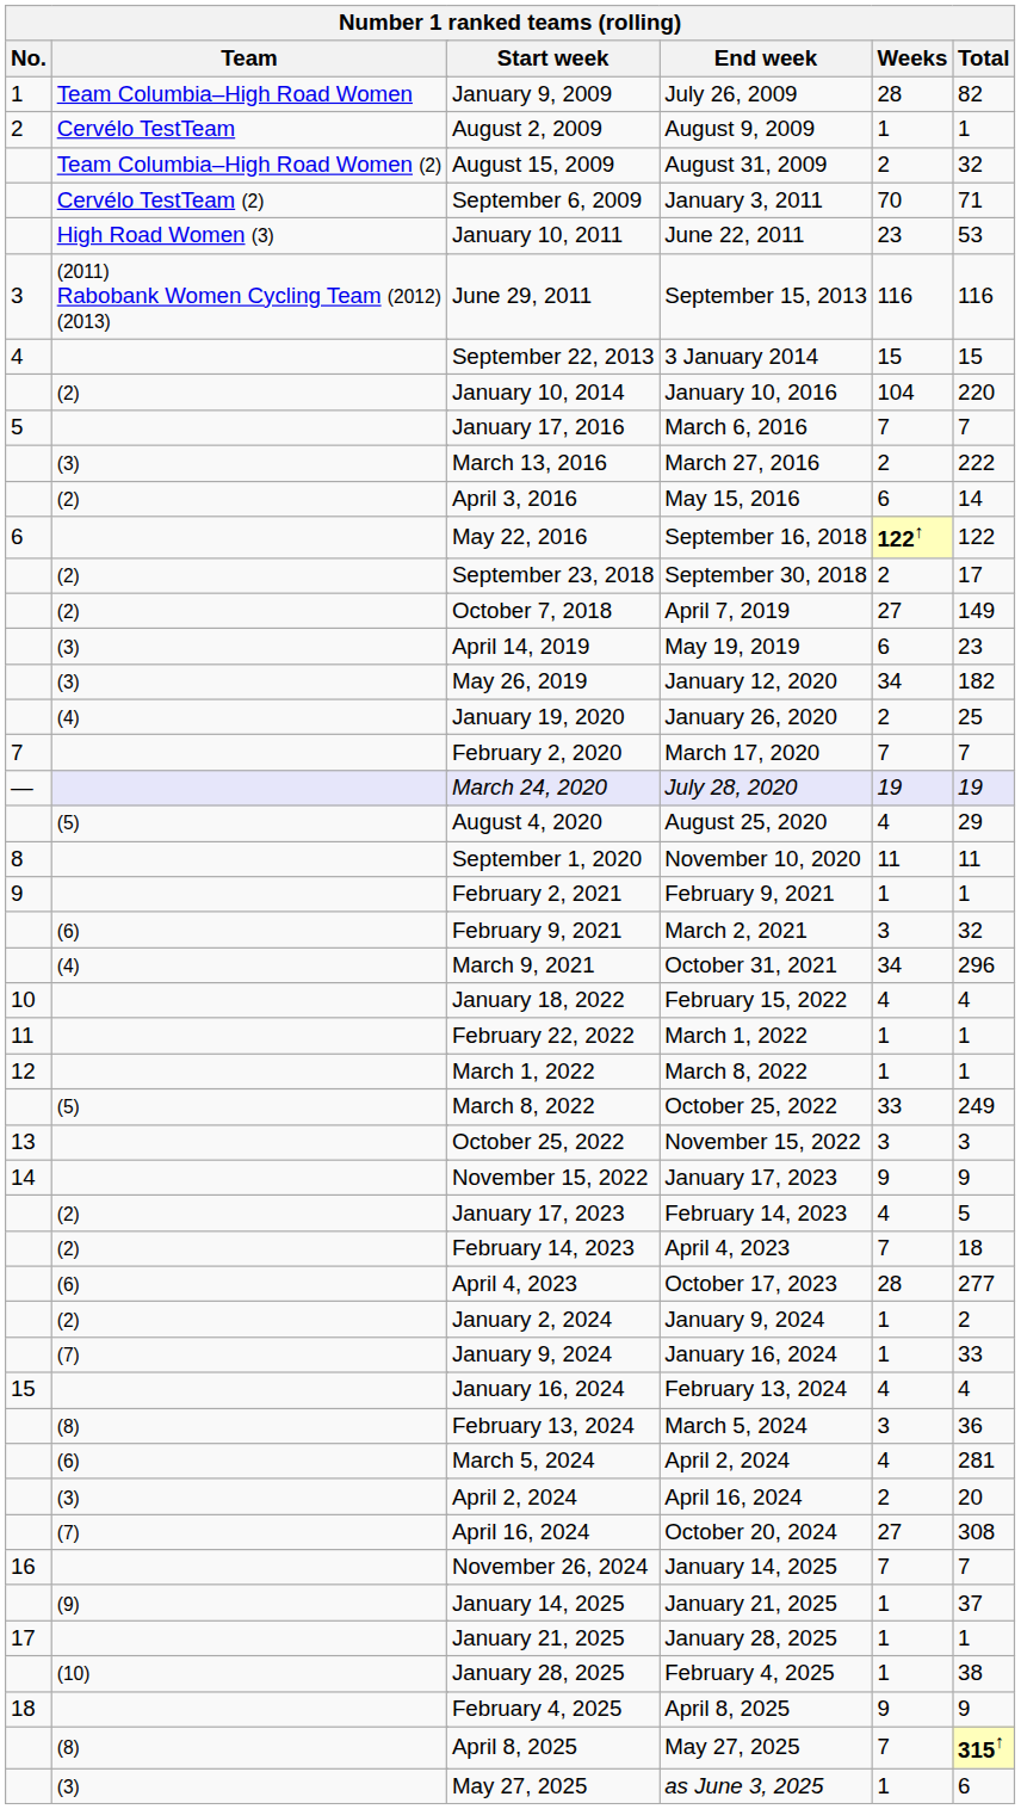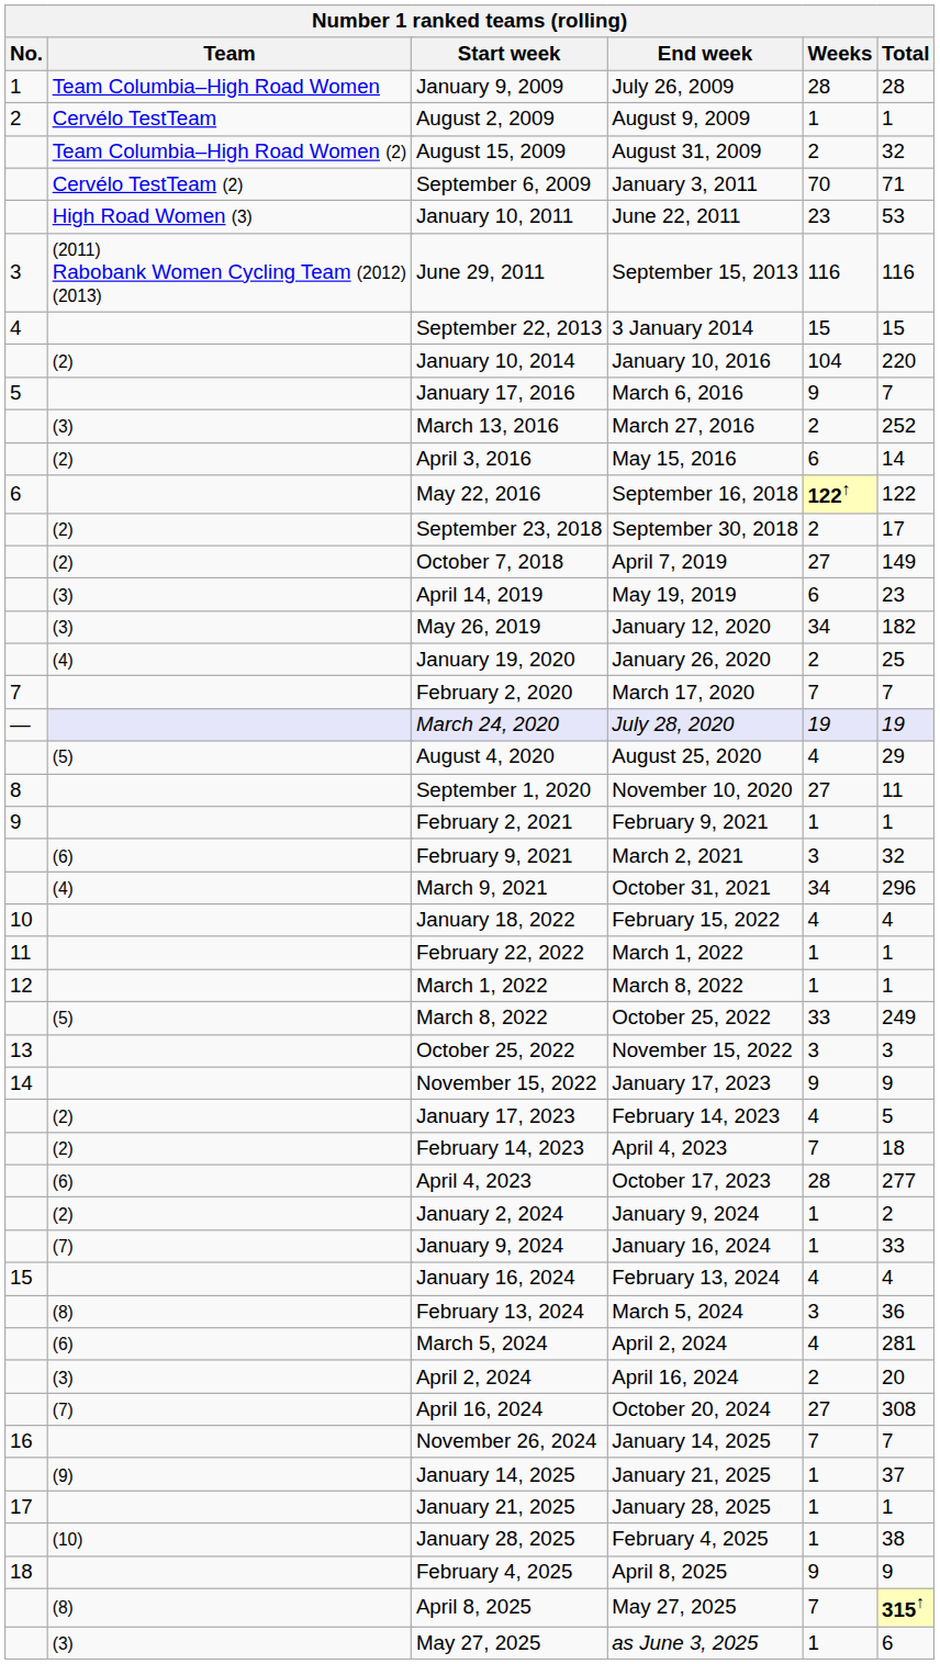 <table class="sortable wikitable">
 <tr>
 <th scope="col" colspan=7>Number 1 ranked teams (rolling)</th>
 </tr>
 <tr>
 <th>No.</th>
 <th colspan=2>Team</th>
 <th>Start week</th>
 <th>End week</th>
 <th>Weeks</th>
 <th>Total</th>
 </tr>
 <tr>
 <td>1</td>
 <td colspan=2><a href='#'>Team Columbia–High Road Women</a></td>
 <td>January 9, 2009</td>
 <td>July 26, 2009</td>
 <td>28</td>
-<td>82</td>
+<td>28</td>
 </tr>
 <tr>
 <td>2</td>
 <td colspan=2><a href='#'>Cervélo TestTeam</a></td>
 <td>August 2, 2009</td>
 <td>August 9, 2009</td>
 <td>1</td>
 <td>1</td>
 </tr>
 <tr>
 <td></td>
 <td colspan=2><a href='#'>Team Columbia–High Road Women</a> <small>(2)</small></td>
 <td>August 15, 2009</td>
 <td>August 31, 2009</td>
 <td>2</td>
 <td>32</td>
 </tr>
 <tr>
 <td></td>
 <td colspan=2><a href='#'>Cervélo TestTeam</a> <small>(2)</small></td>
 <td>September 6, 2009</td>
 <td>January 3, 2011</td>
 <td>70</td>
 <td>71</td>
 </tr>
 <tr>
 <td></td>
 <td colspan=2><a href='#'>High Road Women</a> <small>(3)</small></td>
 <td>January 10, 2011</td>
 <td>June 22, 2011</td>
 <td>23</td>
 <td>53</td>
 </tr>
 <tr>
 <td>3</td>
 <td colspan=2> <small>(2011)</small><br><a href='#'>Rabobank Women Cycling Team</a> <small>(2012)</small><br> <small>(2013)</small></td>
 <td>June 29, 2011</td>
 <td>September 15, 2013</td>
 <td>116</td>
 <td>116</td>
 </tr>
 <tr>
 <td>4</td>
 <td colspan=2></td>
 <td>September 22, 2013</td>
 <td>3 January 2014</td>
 <td>15</td>
 <td>15</td>
 </tr>
 <tr>
 <td></td>
 <td colspan=2> <small>(2)</small></td>
 <td>January 10, 2014</td>
 <td>January 10, 2016</td>
 <td>104</td>
 <td>220</td>
 </tr>
 <tr>
 <td>5</td>
 <td colspan=2></td>
 <td>January 17, 2016</td>
 <td>March 6, 2016</td>
-<td>7</td>
+<td>9</td>
 <td>7</td>
 </tr>
 <tr>
 <td></td>
 <td colspan=2> <small>(3)</small></td>
 <td>March 13, 2016</td>
 <td>March 27, 2016</td>
 <td>2</td>
-<td>222</td>
+<td>252</td>
 </tr>
 <tr>
 <td></td>
 <td colspan=2> <small>(2)</small></td>
 <td>April 3, 2016</td>
 <td>May 15, 2016</td>
 <td>6</td>
 <td>14</td>
 </tr>
 <tr>
 <td>6</td>
 <td colspan=2></td>
 <td>May 22, 2016</td>
 <td>September 16, 2018</td>
 <td style="background:#ffffbb"><strong>122</strong><sup>↑</sup></td>
 <td>122</td>
 </tr>
 <tr>
 <td></td>
 <td colspan=2> <small>(2)</small></td>
 <td>September 23, 2018</td>
 <td>September 30, 2018</td>
 <td>2</td>
 <td>17</td>
 </tr>
 <tr>
 <td></td>
 <td colspan=2> <small>(2)</small></td>
 <td>October 7, 2018</td>
 <td>April 7, 2019</td>
 <td>27</td>
 <td>149</td>
 </tr>
 <tr>
 <td></td>
 <td colspan=2> <small>(3)</small></td>
 <td>April 14, 2019</td>
 <td>May 19, 2019</td>
 <td>6</td>
 <td>23</td>
 </tr>
 <tr>
 <td></td>
 <td colspan=2> <small>(3)</small></td>
 <td>May 26, 2019</td>
 <td>January 12, 2020</td>
 <td>34</td>
 <td>182</td>
 </tr>
 <tr>
 <td></td>
 <td colspan=2> <small>(4)</small></td>
 <td>January 19, 2020</td>
 <td>January 26, 2020</td>
 <td>2</td>
 <td>25</td>
 </tr>
 <tr>
 <td>7</td>
 <td colspan=2></td>
 <td>February 2, 2020</td>
 <td>March 17, 2020</td>
 <td>7</td>
 <td>7</td>
 </tr>
 <tr>
 <td>—</td>
 <td style="background-color: #e6e6fa" colspan=2><strong><em></em></strong></td>
 <td style="background-color: #e6e6fa"><em>March 24, 2020</em></td>
 <td style="background-color: #e6e6fa"><em>July 28, 2020</em></td>
 <td style="background-color: #e6e6fa"><em>19</em></td>
 <td style="background-color: #e6e6fa"><em>19</em></td>
 </tr>
 <tr>
 <td></td>
 <td colspan=2> <small>(5)</small></td>
 <td>August 4, 2020</td>
 <td>August 25, 2020</td>
 <td>4</td>
 <td>29</td>
 </tr>
 <tr>
 <td>8</td>
 <td colspan=2></td>
 <td>September 1, 2020</td>
 <td>November 10, 2020</td>
-<td>11</td>
+<td>27</td>
 <td>11</td>
 </tr>
 <tr>
 <td>9</td>
 <td colspan=2></td>
 <td>February 2, 2021</td>
 <td>February 9, 2021</td>
 <td>1</td>
 <td>1</td>
 </tr>
 <tr>
 <td></td>
 <td colspan=2> <small>(6)</small></td>
 <td>February 9, 2021</td>
 <td>March 2, 2021</td>
 <td>3</td>
 <td>32</td>
 </tr>
 <tr>
 <td></td>
 <td colspan=2> <small>(4)</small></td>
 <td>March 9, 2021</td>
 <td>October 31, 2021</td>
 <td>34</td>
 <td>296</td>
 </tr>
 <tr>
 <td>10</td>
 <td colspan=2></td>
 <td>January 18, 2022</td>
 <td>February 15, 2022</td>
 <td>4</td>
 <td>4</td>
 </tr>
 <tr>
 <td>11</td>
 <td colspan=2></td>
 <td>February 22, 2022</td>
 <td>March 1, 2022</td>
 <td>1</td>
 <td>1</td>
 </tr>
 <tr>
 <td>12</td>
 <td colspan=2></td>
 <td>March 1, 2022</td>
 <td>March 8, 2022</td>
 <td>1</td>
 <td>1</td>
 </tr>
 <tr>
 <td></td>
 <td colspan=2> <small>(5)</small></td>
 <td>March 8, 2022</td>
 <td>October 25, 2022</td>
 <td>33</td>
 <td>249</td>
 </tr>
 <tr>
 <td>13</td>
 <td colspan=2></td>
 <td>October 25, 2022</td>
 <td>November 15, 2022</td>
 <td>3</td>
 <td>3</td>
 </tr>
 <tr>
 <td>14</td>
 <td colspan=2></td>
 <td>November 15, 2022</td>
 <td>January 17, 2023</td>
 <td>9</td>
 <td>9</td>
 </tr>
 <tr>
 <td></td>
 <td colspan=2> <small>(2)</small></td>
 <td>January 17, 2023</td>
 <td>February 14, 2023</td>
 <td>4</td>
 <td>5</td>
 </tr>
 <tr>
 <td></td>
 <td colspan=2> <small>(2)</small></td>
 <td>February 14, 2023</td>
 <td>April 4, 2023</td>
 <td>7</td>
 <td>18</td>
 </tr>
 <tr>
 <td></td>
 <td colspan=2> <small>(6)</small></td>
 <td>April 4, 2023</td>
 <td>October 17, 2023</td>
 <td>28</td>
 <td>277</td>
 </tr>
 <tr>
 <td></td>
 <td colspan=2> <small>(2)</small></td>
 <td>January 2, 2024</td>
 <td>January 9, 2024</td>
 <td>1</td>
 <td>2</td>
 </tr>
 <tr>
 <td></td>
 <td colspan=2> <small>(7)</small></td>
 <td>January 9, 2024</td>
 <td>January 16, 2024</td>
 <td>1</td>
 <td>33</td>
 </tr>
 <tr>
 <td>15</td>
 <td colspan=2></td>
 <td>January 16, 2024</td>
 <td>February 13, 2024</td>
 <td>4</td>
 <td>4</td>
 </tr>
 <tr>
 <td></td>
 <td colspan=2> <small>(8)</small></td>
 <td>February 13, 2024</td>
 <td>March 5, 2024</td>
 <td>3</td>
 <td>36</td>
 </tr>
 <tr>
 <td></td>
 <td colspan=2> <small>(6)</small></td>
 <td>March 5, 2024</td>
 <td>April 2, 2024</td>
 <td>4</td>
 <td>281</td>
 </tr>
 <tr>
 <td></td>
 <td colspan=2> <small>(3)</small></td>
 <td>April 2, 2024</td>
 <td>April 16, 2024</td>
 <td>2</td>
 <td>20</td>
 </tr>
 <tr>
 <td></td>
 <td colspan=2> <small>(7)</small></td>
 <td>April 16, 2024</td>
 <td>October 20, 2024</td>
 <td>27</td>
 <td>308</td>
 </tr>
 <tr>
 <td>16</td>
 <td colspan=2></td>
 <td>November 26, 2024</td>
 <td>January 14, 2025</td>
 <td>7</td>
 <td>7</td>
 </tr>
 <tr>
 <td></td>
 <td colspan=2> <small>(9)</small></td>
 <td>January 14, 2025</td>
 <td>January 21, 2025</td>
 <td>1</td>
 <td>37</td>
 </tr>
 <tr>
 <td>17</td>
 <td colspan=2></td>
 <td>January 21, 2025</td>
 <td>January 28, 2025</td>
 <td>1</td>
 <td>1</td>
 </tr>
 <tr>
 <td></td>
 <td colspan=2> <small>(10)</small></td>
 <td>January 28, 2025</td>
 <td>February 4, 2025</td>
 <td>1</td>
 <td>38</td>
 </tr>
 <tr>
 <td>18</td>
 <td colspan=2></td>
 <td>February 4, 2025</td>
 <td>April 8, 2025</td>
 <td>9</td>
 <td>9</td>
 </tr>
 <tr>
 <td></td>
 <td colspan=2> <small>(8)</small></td>
 <td>April 8, 2025</td>
 <td>May 27, 2025</td>
 <td>7</td>
 <td style="background:#ffffbb"><strong>315</strong><sup>↑</sup></td>
 </tr>
 <tr>
 <td></td>
 <td colspan=2> <small>(3)</small></td>
 <td>May 27, 2025</td>
 <td><em>as June 3, 2025</em></td>
 <td>1</td>
 <td>6</td>
 </tr>
 </table>
